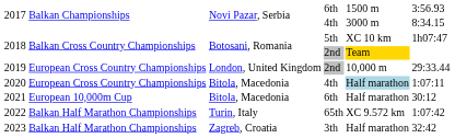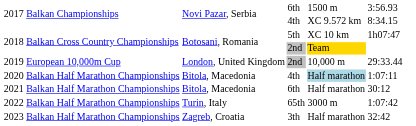 <table>
 <tr>
 <td rowspan=2>2017</td>
 <td rowspan=2><a href='#'>Balkan Championships</a></td>
 <td rowspan=2><a href='#'>Novi Pazar</a>, Serbia</td>
 <td>6th</td>
 <td>1500 m</td>
 <td>3:56.93</td>
 </tr>
 <tr>
 <td>4th</td>
-<td>3000 m</td>
+<td>XC 9.572 km</td>
 <td>8:34.15</td>
 </tr>
 <tr>
 <td rowspan=2>2018</td>
 <td rowspan=2><a href='#'>Balkan Cross Country Championships</a></td>
 <td rowspan=2><a href='#'>Botosani</a>, Romania</td>
 <td>5th</td>
 <td>XC 10 km</td>
 <td>1h07:47</td>
 </tr>
 <tr>
 <td bgcolor=silver>2nd</td>
 <td style="background: gold;">Team</td>
 <td></td>
 </tr>
 <tr>
 <td>2019</td>
-<td><a href='#'>European Cross Country Championships</a></td>
+<td><a href='#'>European 10,000m Cup</a></td>
 <td><a href='#'>London</a>, United Kingdom</td>
 <td bgcolor=silver>2nd</td>
 <td>10,000 m</td>
 <td>29:33.44</td>
 </tr>
 <tr>
 <td>2020</td>
-<td><a href='#'>European Cross Country Championships</a></td>
+<td><a href='#'>Balkan Half Marathon Championships</a></td>
 <td><a href='#'>Bitola</a>, Macedonia</td>
 <td>4th</td>
 <td style="background: lightblue;">Half marathon</td>
 <td>1:07:11</td>
 </tr>
 <tr>
 <td>2021</td>
-<td><a href='#'>European 10,000m Cup</a></td>
+<td><a href='#'>Balkan Half Marathon Championships</a></td>
 <td><a href='#'>Bitola</a>, Macedonia</td>
 <td>6th</td>
 <td>Half marathon</td>
 <td>30:12</td>
 </tr>
 <tr>
 <td>2022</td>
 <td><a href='#'>Balkan Half Marathon Championships</a></td>
 <td><a href='#'>Turin</a>, Italy</td>
 <td>65th</td>
-<td>XC 9.572 km</td>
+<td>3000 m</td>
 <td>1:07:42</td>
 </tr>
 <tr>
 <td>2023</td>
 <td><a href='#'>Balkan Half Marathon Championships</a></td>
 <td><a href='#'>Zagreb</a>, Croatia</td>
 <td>3th</td>
 <td>Half marathon</td>
 <td>32:42</td>
 </tr>
 </table>
